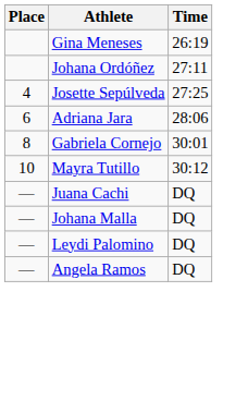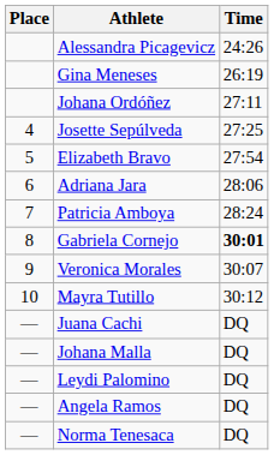 <table class=wikitable>
 <tr>
 <th>Place</th>
 <th>Athlete</th>
 <th>Time</th>
+</tr>
+<tr>
+<td align=center></td>
+<td><a href='#'>Alessandra Picagevicz</a> </td>
+<td>24:26</td>
 </tr>
 <tr>
 <td align=center></td>
 <td><a href='#'>Gina Meneses</a> </td>
 <td>26:19</td>
 </tr>
 <tr>
 <td align=center></td>
 <td><a href='#'>Johana Ordóñez</a> </td>
 <td>27:11</td>
 </tr>
 <tr>
 <td align=center>4</td>
 <td><a href='#'>Josette Sepúlveda</a> </td>
 <td>27:25</td>
 </tr>
 <tr>
+<td align=center>5</td>
+<td><a href='#'>Elizabeth Bravo</a> </td>
+<td>27:54</td>
+</tr>
+<tr>
 <td align=center>6</td>
 <td><a href='#'>Adriana Jara</a> </td>
 <td>28:06</td>
 </tr>
 <tr>
+<td align=center>7</td>
+<td><a href='#'>Patricia Amboya</a> </td>
+<td>28:24</td>
+</tr>
+<tr>
 <td align=center>8</td>
 <td><a href='#'>Gabriela Cornejo</a> </td>
-<td>30:01</td>
+<td><strong>30:01</strong></td>
+</tr>
+<tr>
+<td align=center>9</td>
+<td><a href='#'>Veronica Morales</a> </td>
+<td>30:07</td>
 </tr>
 <tr>
 <td align=center>10</td>
 <td><a href='#'>Mayra Tutillo</a> </td>
 <td>30:12</td>
 </tr>
 <tr>
 <td align=center>—</td>
 <td><a href='#'>Juana Cachi</a> </td>
 <td>DQ</td>
 </tr>
 <tr>
 <td align=center>—</td>
 <td><a href='#'>Johana Malla</a> </td>
 <td>DQ</td>
 </tr>
 <tr>
 <td align=center>—</td>
 <td><a href='#'>Leydi Palomino</a> </td>
 <td>DQ</td>
 </tr>
 <tr>
 <td align=center>—</td>
 <td><a href='#'>Angela Ramos</a> </td>
 <td>DQ</td>
 </tr>
+<tr>
+<td align=center>—</td>
+<td><a href='#'>Norma Tenesaca</a> </td>
+<td>DQ</td>
+</tr>
 </table>
